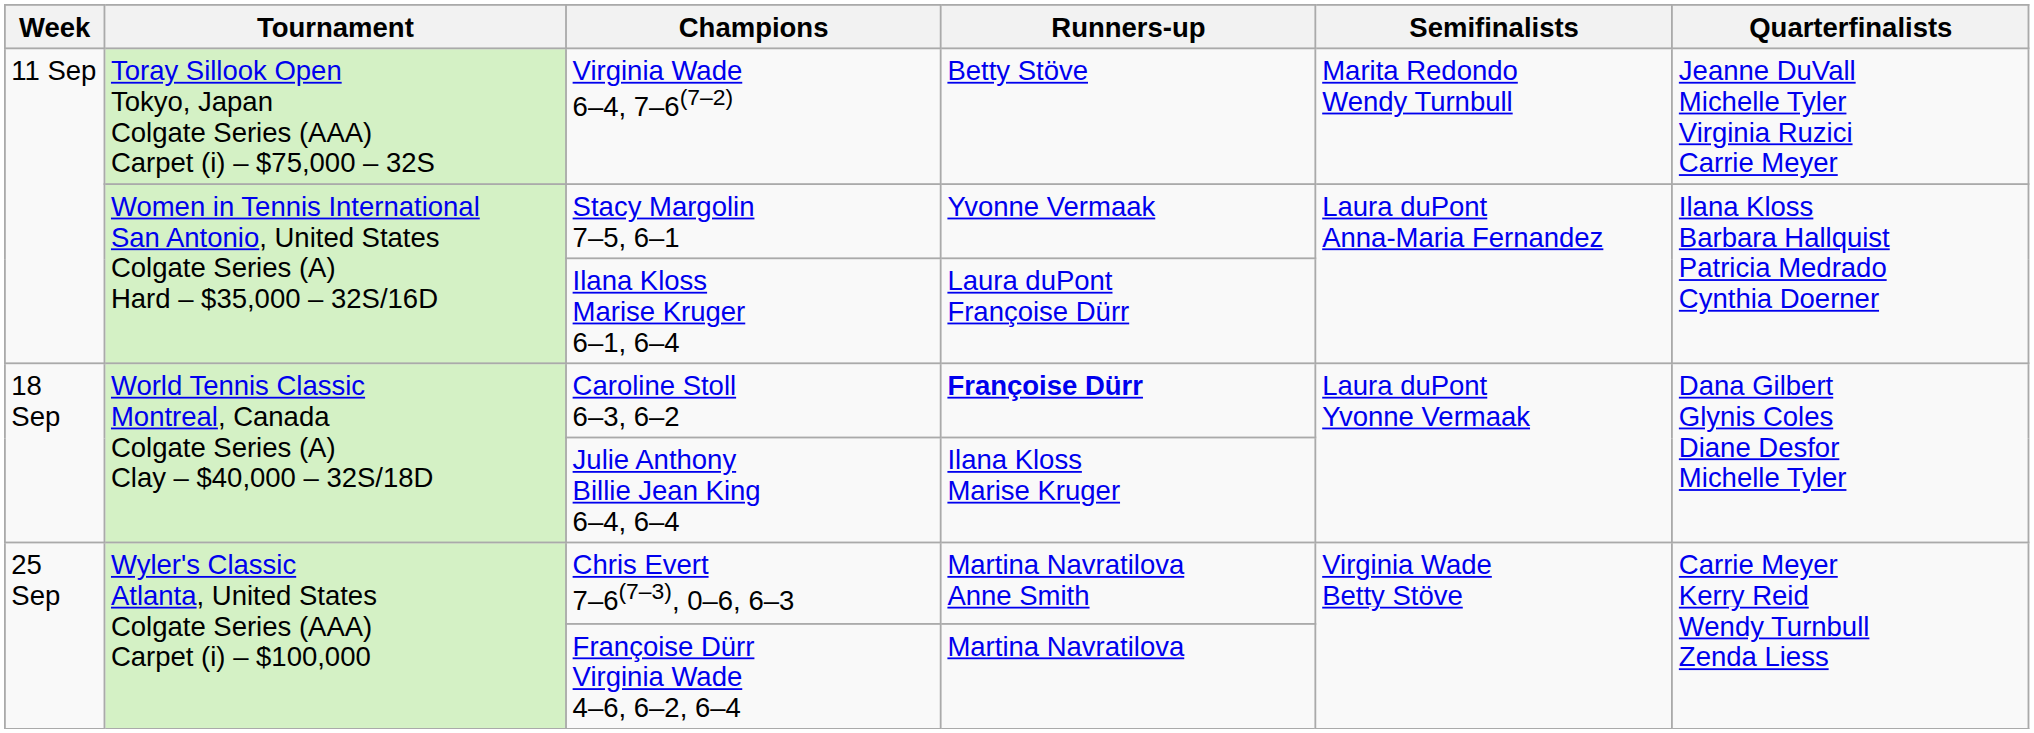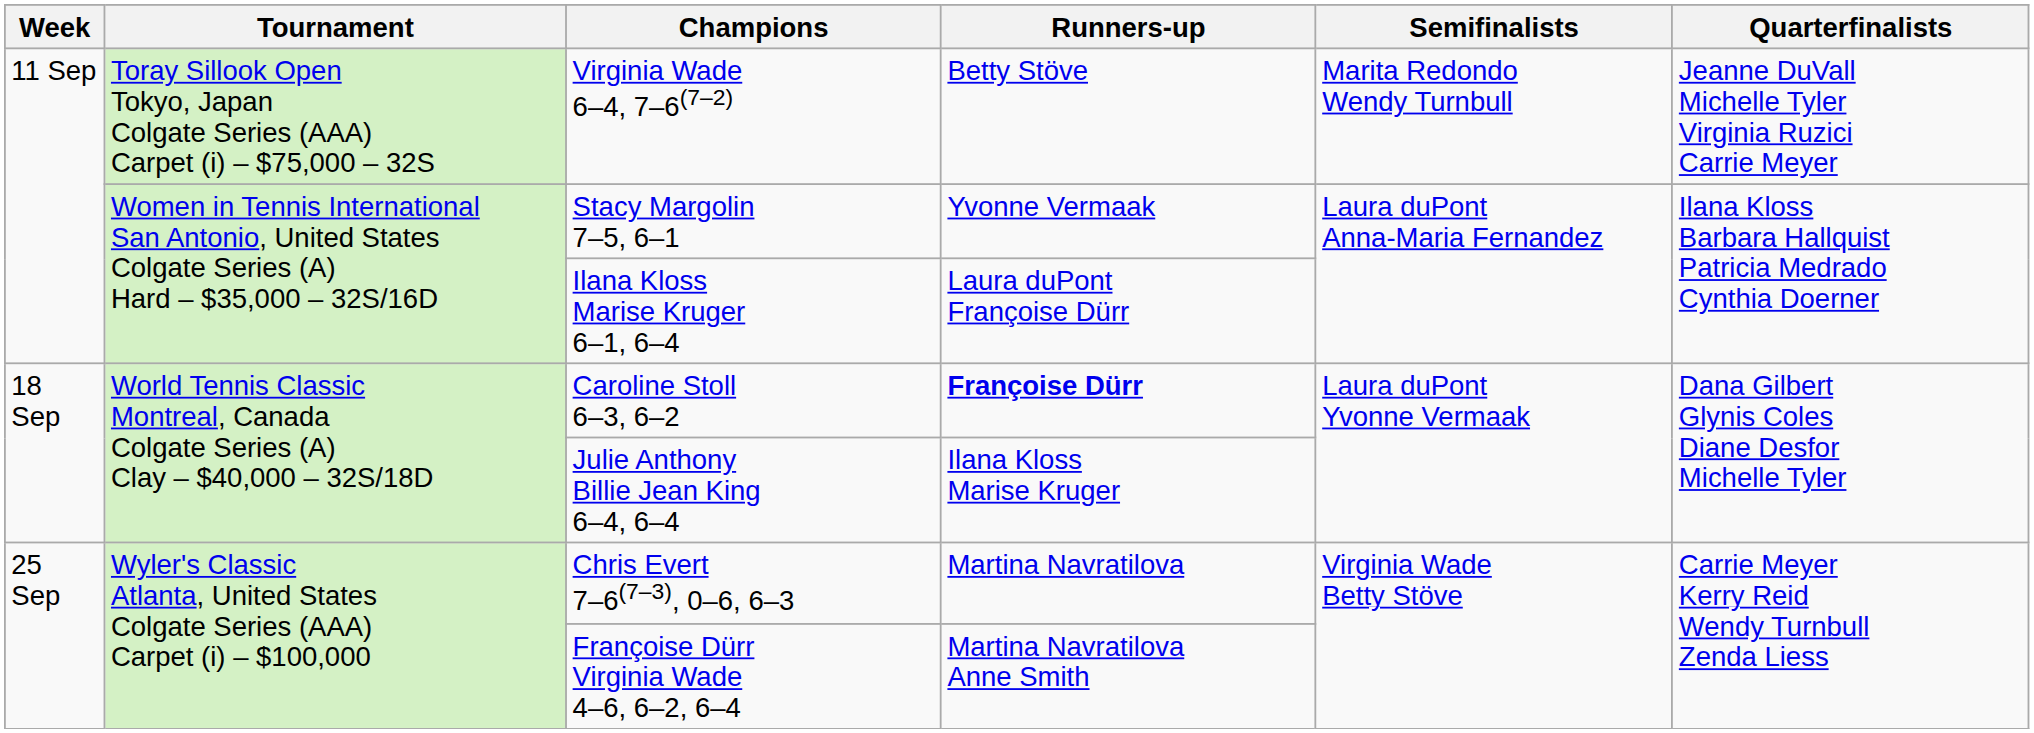 <table class=wikitable style=font-size:95%>
 <tr>
 <th style="width:48px;">Week</th>
 <th style="width:248px;">Tournament</th>
 <th style="width:200px;">Champions</th>
 <th style="width:200px;">Runners-up</th>
 <th style="width:190px;">Semifinalists</th>
 <th style="width:190px;">Quarterfinalists</th>
 </tr>
 <tr style="vertical-align: top;">
 <td rowspan=3>11 Sep</td>
 <td style="background:#D4F1C5;"><a href='#'>Toray Sillook Open</a><br> Tokyo, Japan<br>Colgate Series (AAA)<br>Carpet (i) – $75,000 – 32S</td>
 <td> <a href='#'>Virginia Wade</a> <br>6–4, 7–6<sup>(7–2)</sup></td>
 <td> <a href='#'>Betty Stöve</a></td>
 <td> <a href='#'>Marita Redondo</a><br> <a href='#'>Wendy Turnbull</a></td>
 <td> <a href='#'>Jeanne DuVall</a><br> <a href='#'>Michelle Tyler</a><br> <a href='#'>Virginia Ruzici</a><br>  <a href='#'>Carrie Meyer</a></td>
 </tr>
 <tr style="vertical-align: top;">
 <td style="background:#D4F1C5;" rowspan="2"><a href='#'>Women in Tennis International</a><br> <a href='#'>San Antonio</a>, United States<br>Colgate Series (A) <br>Hard – $35,000 – 32S/16D</td>
 <td> <a href='#'>Stacy Margolin</a> <br> 7–5, 6–1</td>
 <td> <a href='#'>Yvonne Vermaak</a></td>
 <td rowspan=2> <a href='#'>Laura duPont</a><br> <a href='#'>Anna-Maria Fernandez</a></td>
 <td rowspan=2> <a href='#'>Ilana Kloss</a><br> <a href='#'>Barbara Hallquist</a><br> <a href='#'>Patricia Medrado</a><br> <a href='#'>Cynthia Doerner</a></td>
 </tr>
 <tr style="vertical-align: top;">
 <td> <a href='#'>Ilana Kloss</a><br>  <a href='#'>Marise Kruger</a> <br> 6–1, 6–4</td>
 <td> <a href='#'>Laura duPont</a><br>  <a href='#'>Françoise Dürr</a></td>
 </tr>
 <tr style="vertical-align: top;">
 <td rowspan=2>18 Sep</td>
 <td style="background:#D4F1C5;" rowspan="2"><a href='#'>World Tennis Classic</a><br> <a href='#'>Montreal</a>, Canada<br>Colgate Series (A) <br>Clay – $40,000 – 32S/18D</td>
 <td> <a href='#'>Caroline Stoll</a> <br>6–3, 6–2</td>
 <td><strong> <a href='#'>Françoise Dürr</a></strong></td>
 <td rowspan=2> <a href='#'>Laura duPont</a><br> <a href='#'>Yvonne Vermaak</a></td>
 <td rowspan=2> <a href='#'>Dana Gilbert</a><br>  <a href='#'>Glynis Coles</a><br> <a href='#'>Diane Desfor</a><br> <a href='#'>Michelle Tyler</a></td>
 </tr>
 <tr style="vertical-align: top;">
 <td> <a href='#'>Julie Anthony</a><br>  <a href='#'>Billie Jean King</a> <br>6–4, 6–4</td>
 <td> <a href='#'>Ilana Kloss</a><br>  <a href='#'>Marise Kruger</a></td>
 </tr>
 <tr style="vertical-align: top;">
 <td rowspan=2>25 Sep</td>
 <td style="background:#D4F1C5;" rowspan="2"><a href='#'>Wyler's Classic</a><br> <a href='#'>Atlanta</a>, United States<br>Colgate Series (AAA)<br>Carpet (i) – $100,000</td>
 <td> <a href='#'>Chris Evert</a> <br>7–6<sup>(7–3)</sup>, 0–6, 6–3</td>
-<td> <a href='#'>Martina Navratilova</a><br>  <a href='#'>Anne Smith</a></td>
+<td> <a href='#'>Martina Navratilova</a></td>
 <td rowspan=2> <a href='#'>Virginia Wade</a><br> <a href='#'>Betty Stöve</a></td>
 <td rowspan=2> <a href='#'>Carrie Meyer</a><br>  <a href='#'>Kerry Reid</a><br> <a href='#'>Wendy Turnbull</a><br> <a href='#'>Zenda Liess</a></td>
 </tr>
 <tr style="vertical-align: top;">
 <td> <a href='#'>Françoise Dürr</a><br>  <a href='#'>Virginia Wade</a> <br>4–6, 6–2, 6–4</td>
-<td> <a href='#'>Martina Navratilova</a></td>
+<td> <a href='#'>Martina Navratilova</a><br>  <a href='#'>Anne Smith</a></td>
 </tr>
 </table>
